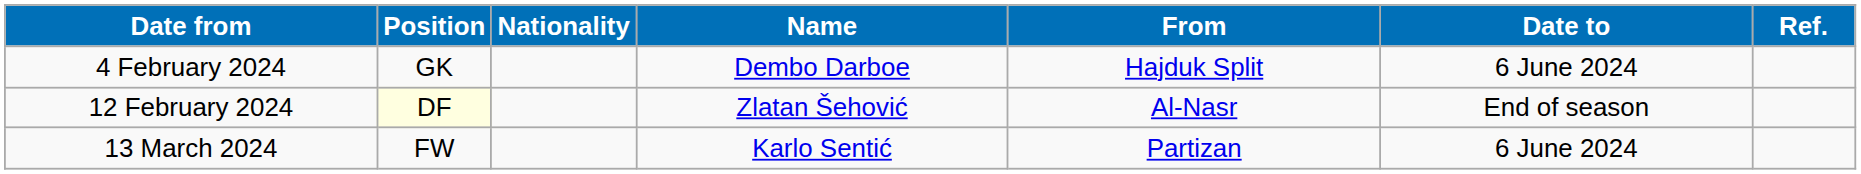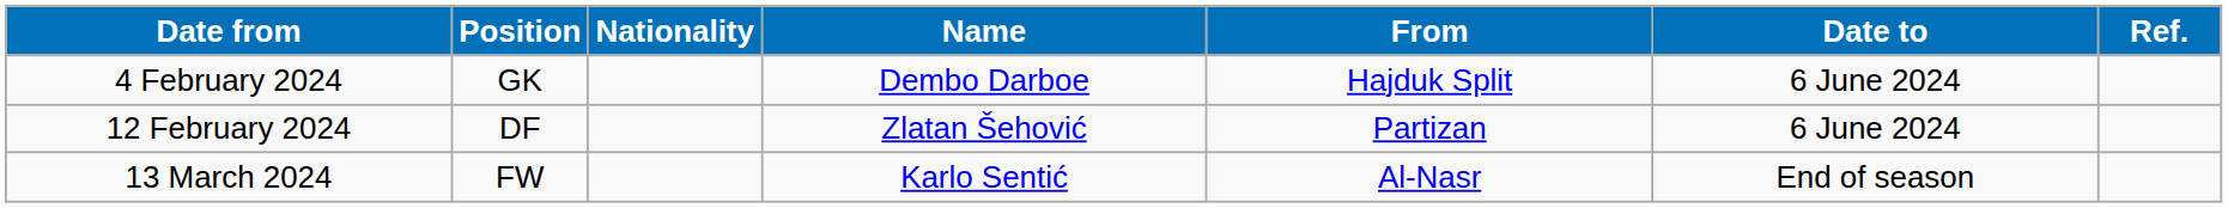 <table class="wikitable" style="text-align:center; font-size:90%; ">
 <tr>
 <th style="background:#0070B8; color:#FFFFFF; width:200px;">Date from</th>
 <th style="background:#0070B8; color:#FFFFFF; width:50px;">Position</th>
 <th style="background:#0070B8; color:#FFFFFF; width:50px;">Nationality</th>
 <th style="background:#0070B8; color:#FFFFFF; width:200px;">Name</th>
 <th style="background:#0070B8; color:#FFFFFF; width:200px;">From</th>
 <th style="background:#0070B8; color:#FFFFFF; width:200px;">Date to</th>
 <th style="background:#0070B8; color:#FFFFFF; width:50px;">Ref.</th>
 </tr>
 <tr>
 <td>4 February 2024</td>
 <td>GK</td>
 <td></td>
 <td><a href='#'>Dembo Darboe</a></td>
 <td><a href='#'>Hajduk Split</a></td>
 <td>6 June 2024</td>
 <td></td>
 </tr>
 <tr>
 <td>12 February 2024</td>
-<td style="background: lightyellow;">DF</td>
+<td>DF</td>
 <td></td>
 <td><a href='#'>Zlatan Šehović</a></td>
-<td><a href='#'>Al-Nasr</a></td>
-<td>End of season</td>
+<td><a href='#'>Partizan</a></td>
+<td>6 June 2024</td>
 <td></td>
 </tr>
 <tr>
 <td>13 March 2024</td>
 <td>FW</td>
 <td></td>
 <td><a href='#'>Karlo Sentić</a></td>
-<td><a href='#'>Partizan</a></td>
-<td>6 June 2024</td>
+<td><a href='#'>Al-Nasr</a></td>
+<td>End of season</td>
 <td></td>
 </tr>
 </table>
